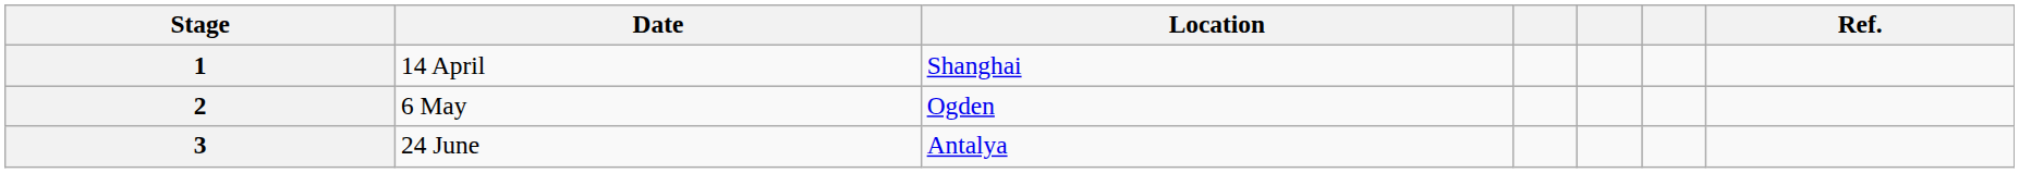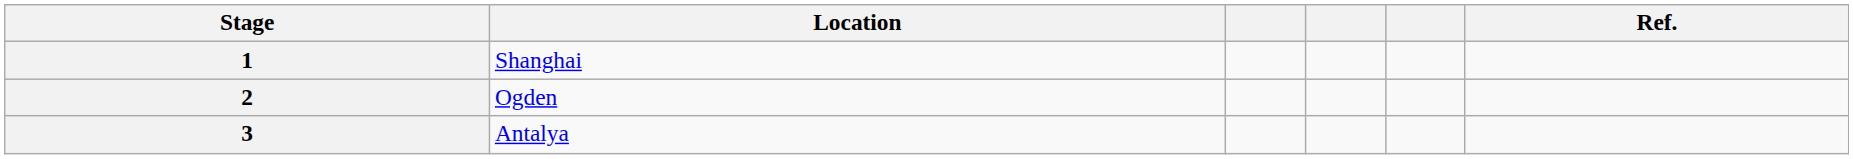 <table class="wikitable" style="width:100%">
 <tr>
 <th>Stage</th>
-<th>Date</th>
 <th>Location</th>
 <th></th>
 <th></th>
 <th></th>
 <th>Ref.</th>
 </tr>
 <tr>
 <th>1</th>
-<td>14 April</td>
 <td> <a href='#'>Shanghai</a></td>
 <td></td>
 <td></td>
 <td></td>
 <td> </td>
 </tr>
 <tr>
 <th>2</th>
-<td>6 May</td>
 <td> <a href='#'>Ogden</a></td>
 <td></td>
 <td></td>
 <td></td>
 <td></td>
 </tr>
 <tr>
 <th>3</th>
-<td>24 June</td>
 <td> <a href='#'>Antalya</a></td>
 <td></td>
 <td></td>
 <td></td>
 <td> </td>
 </tr>
 </table>
